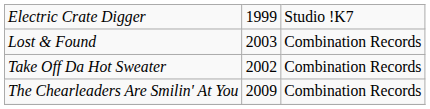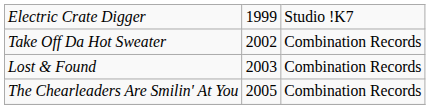 <table class="wikitable">
 <tr>
 <td><em>Electric Crate Digger</em></td>
 <td>1999</td>
 <td>Studio !K7</td>
 </tr>
 <tr>
+<td><em>Take Off Da Hot Sweater</em></td>
+<td>2002</td>
+<td>Combination Records</td>
+</tr>
+<tr>
 <td><em>Lost & Found</em></td>
 <td>2003</td>
 <td>Combination Records</td>
 </tr>
 <tr>
-<td><em>Take Off Da Hot Sweater</em></td>
-<td>2002</td>
-<td>Combination Records</td>
-</tr>
-<tr>
 <td><em>The Chearleaders Are Smilin' At You</em></td>
-<td>2009</td>
+<td>2005</td>
 <td>Combination Records</td>
 </tr>
 <tr>
 </tr>
 </table>
